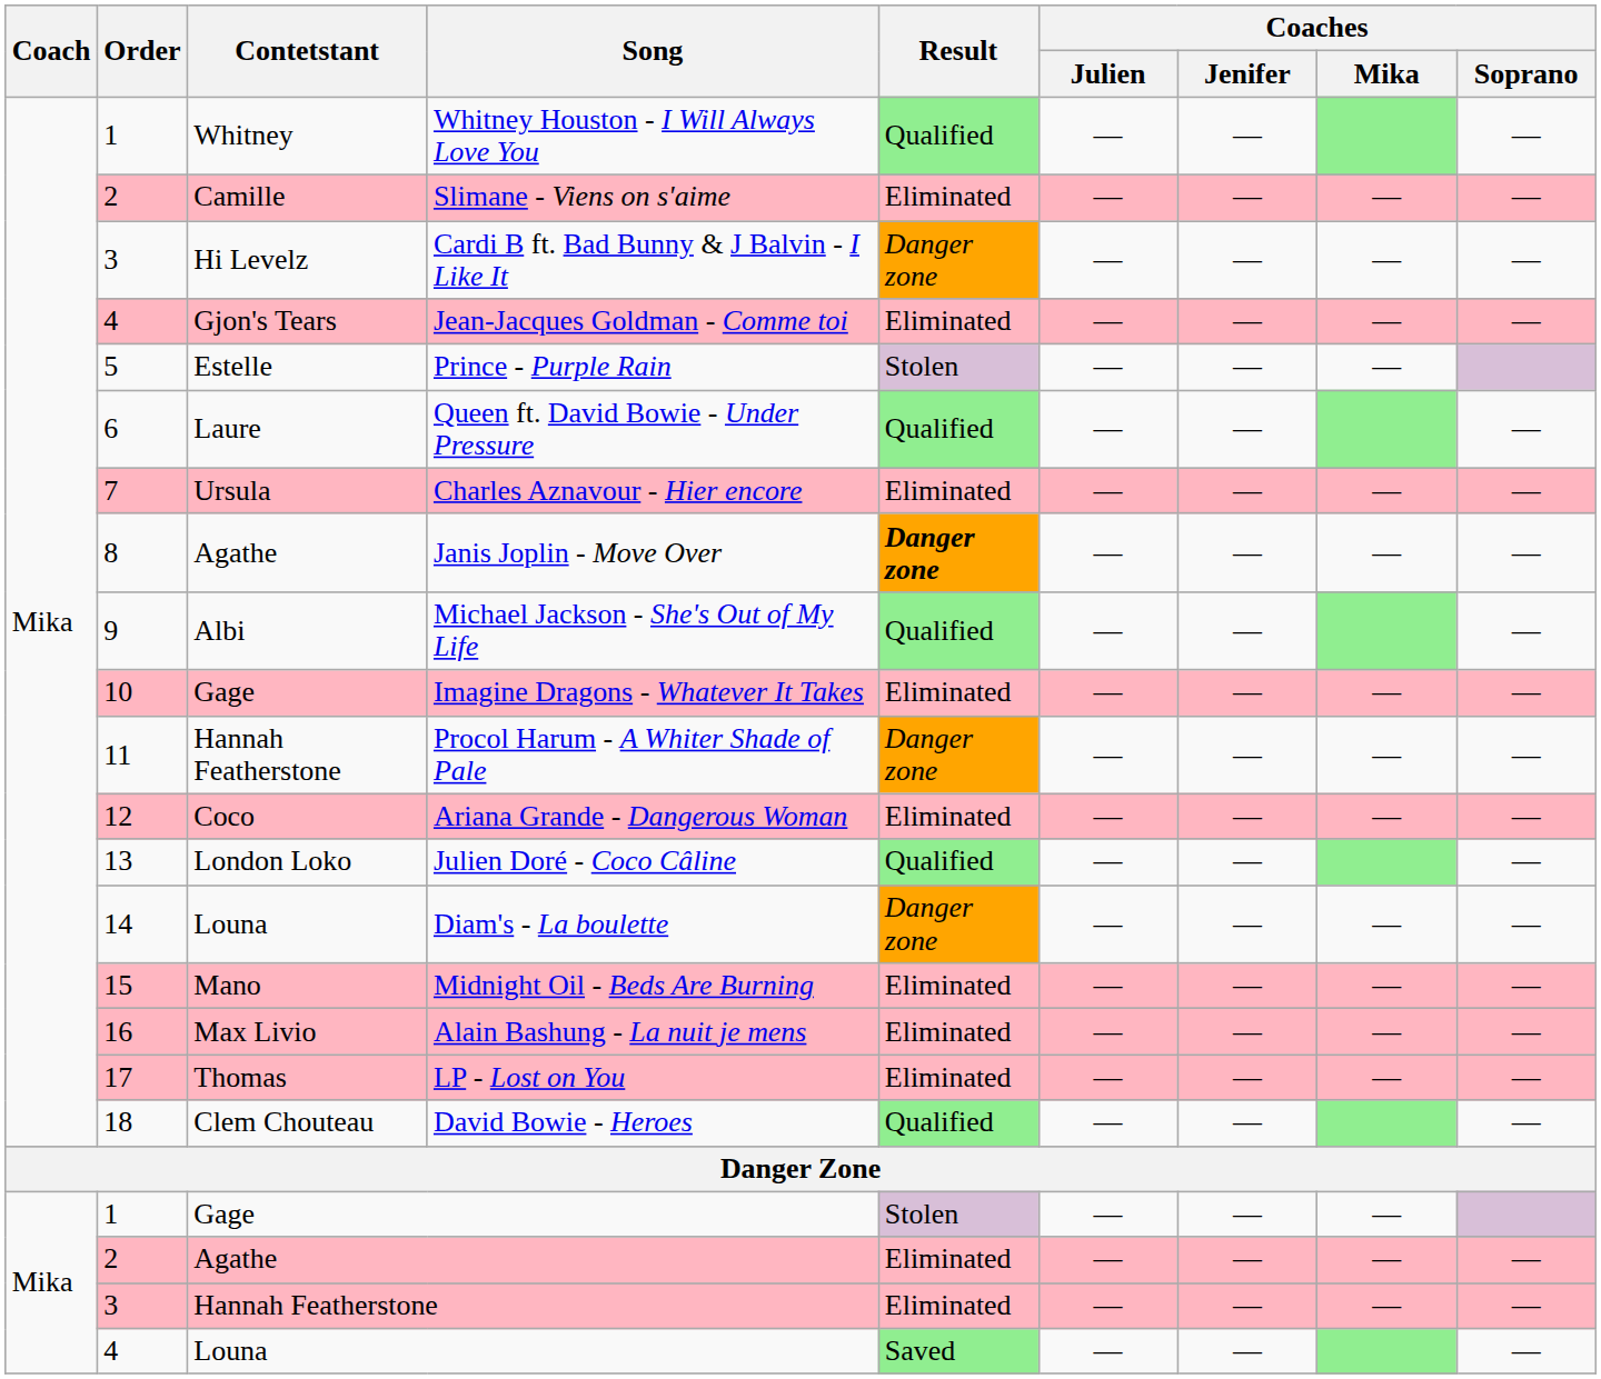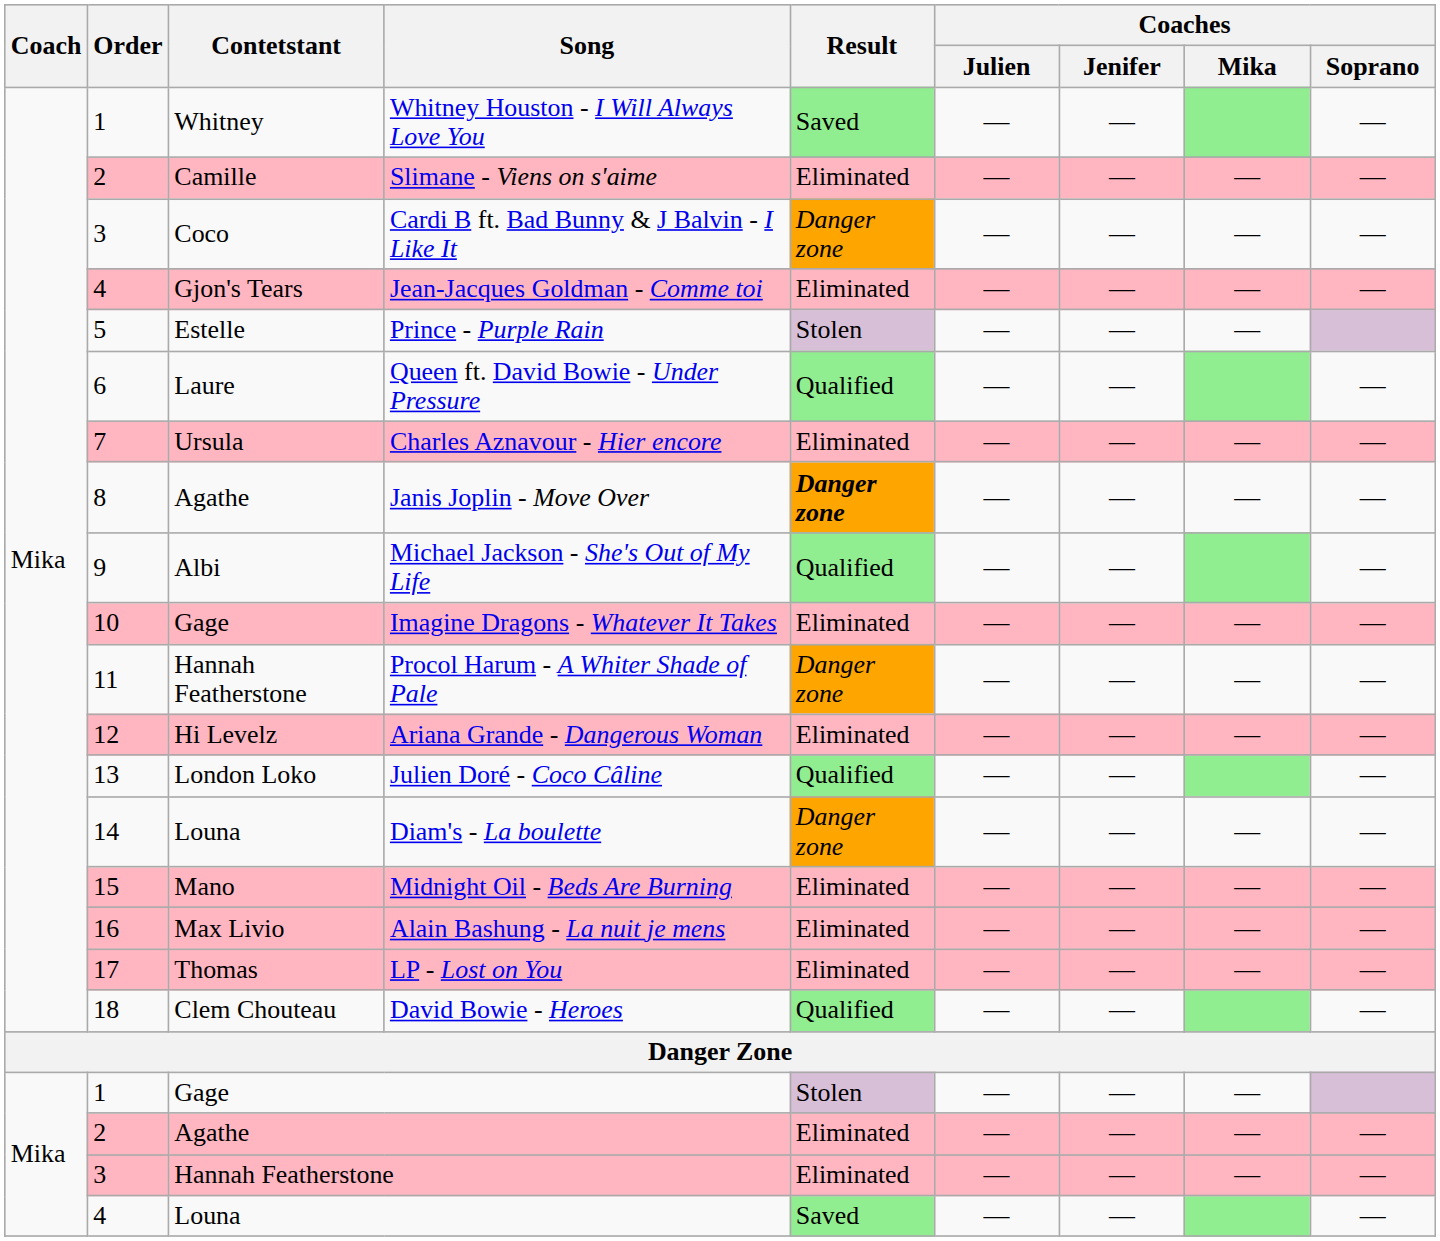 <table class="wikitable" style="width:100%;">
 <tr>
 <th rowspan="2">Coach</th>
 <th rowspan="2" scope="col">Order</th>
 <th rowspan="2" scope="col">Contetstant</th>
 <th rowspan="2" scope="col">Song</th>
 <th rowspan="2">Result</th>
 <th colspan="4" scope="col">Coaches</th>
 </tr>
 <tr>
 <th scope="col" width="70">Julien</th>
 <th scope="col" width="70">Jenifer</th>
 <th scope="col" width="70">Mika</th>
 <th scope="col" width="70">Soprano</th>
 </tr>
 <tr>
 <td rowspan="18">Mika</td>
 <td>1</td>
 <td>Whitney</td>
 <td><a href='#'>Whitney Houston</a> - <em><a href='#'>I Will Always Love You</a></em></td>
-<td style="background:#90EE90;">Qualified</td>
+<td style="background:#90EE90;">Saved</td>
 <td style="text-align:center;">—</td>
 <td style="text-align:center;">—</td>
 <td style="background:#90EE90;text-align:center"><strong></strong></td>
 <td style="text-align:center;">—</td>
 </tr>
 <tr style="background:lightpink">
 <td>2</td>
 <td>Camille</td>
 <td><a href='#'>Slimane</a> - <em>Viens on s'aime</em></td>
 <td>Eliminated</td>
 <td style="text-align:center;">—</td>
 <td style="text-align:center;">—</td>
 <td style="text-align:center;">—</td>
 <td style="text-align:center;">—</td>
 </tr>
 <tr>
 <td>3</td>
-<td>Hi Levelz</td>
+<td>Coco</td>
 <td><a href='#'>Cardi B</a> ft. <a href='#'>Bad Bunny</a> & <a href='#'>J Balvin</a> - <em><a href='#'>I Like It</a></em></td>
 <td style="background:orange;"><em>Danger zone</em></td>
 <td style="text-align:center;">—</td>
 <td style="text-align:center;">—</td>
 <td style="text-align:center;">—</td>
 <td style="text-align:center;">—</td>
 </tr>
 <tr style="background:lightpink">
 <td>4</td>
 <td>Gjon's Tears</td>
 <td><a href='#'>Jean-Jacques Goldman</a> - <em><a href='#'>Comme toi</a></em></td>
 <td>Eliminated</td>
 <td style="text-align:center;">—</td>
 <td style="text-align:center;">—</td>
 <td style="text-align:center;">—</td>
 <td style="text-align:center;">—</td>
 </tr>
 <tr>
 <td>5</td>
 <td>Estelle</td>
 <td><a href='#'>Prince</a> - <em><a href='#'>Purple Rain</a></em></td>
 <td style="background:thistle;">Stolen</td>
 <td style="text-align:center;">—</td>
 <td style="text-align:center;">—</td>
 <td style="text-align:center;">—</td>
 <td style="background:thistle;text-align:center"><strong></strong></td>
 </tr>
 <tr>
 <td>6</td>
 <td>Laure</td>
 <td><a href='#'>Queen</a> ft. <a href='#'>David Bowie</a>  - <em><a href='#'>Under Pressure</a></em></td>
 <td style="background:#90EE90;">Qualified</td>
 <td style="text-align:center;">—</td>
 <td style="text-align:center;">—</td>
 <td style="background:#90EE90;text-align:center"><strong></strong></td>
 <td style="text-align:center;">—</td>
 </tr>
 <tr style="background:lightpink">
 <td>7</td>
 <td>Ursula</td>
 <td><a href='#'>Charles Aznavour</a> - <em><a href='#'>Hier encore</a></em></td>
 <td>Eliminated</td>
 <td style="text-align:center;">—</td>
 <td style="text-align:center;">—</td>
 <td style="text-align:center;">—</td>
 <td style="text-align:center;">—</td>
 </tr>
 <tr>
 <td>8</td>
 <td>Agathe</td>
 <td><a href='#'>Janis Joplin</a> - <em>Move Over</em></td>
 <td style="background:orange;"><strong><em>Danger zone</em></strong></td>
 <td style="text-align:center;">—</td>
 <td style="text-align:center;">—</td>
 <td style="text-align:center;">—</td>
 <td style="text-align:center;">—</td>
 </tr>
 <tr>
 <td>9</td>
 <td>Albi</td>
 <td><a href='#'>Michael Jackson</a> - <em><a href='#'>She's Out of My Life</a></em></td>
 <td style="background:#90EE90;">Qualified</td>
 <td style="text-align:center;">—</td>
 <td style="text-align:center;">—</td>
 <td style="background:#90EE90;text-align:center"><strong></strong></td>
 <td style="text-align:center;">—</td>
 </tr>
 <tr style="background:lightpink">
 <td>10</td>
 <td>Gage</td>
 <td><a href='#'>Imagine Dragons</a> - <em><a href='#'>Whatever It Takes</a></em></td>
 <td>Eliminated</td>
 <td style="text-align:center;">—</td>
 <td style="text-align:center;">—</td>
 <td style="text-align:center;">—</td>
 <td style="text-align:center;">—</td>
 </tr>
 <tr>
 <td>11</td>
 <td>Hannah Featherstone</td>
 <td><a href='#'>Procol Harum</a> - <em><a href='#'>A Whiter Shade of Pale</a></em></td>
 <td style="background:orange;"><em>Danger zone</em></td>
 <td style="text-align:center;">—</td>
 <td style="text-align:center;">—</td>
 <td style="text-align:center;">—</td>
 <td style="text-align:center;">—</td>
 </tr>
 <tr style="background:lightpink">
 <td>12</td>
-<td>Coco</td>
+<td>Hi Levelz</td>
 <td><a href='#'>Ariana Grande</a> - <em><a href='#'>Dangerous Woman</a></em></td>
 <td>Eliminated</td>
 <td style="text-align:center;">—</td>
 <td style="text-align:center;">—</td>
 <td style="text-align:center;">—</td>
 <td style="text-align:center;">—</td>
 </tr>
 <tr>
 <td>13</td>
 <td>London Loko</td>
 <td><a href='#'>Julien Doré</a> - <em><a href='#'>Coco Câline</a></em></td>
 <td style="background:#90EE90;">Qualified</td>
 <td style="text-align:center;">—</td>
 <td style="text-align:center;">—</td>
 <td style="background:#90EE90;text-align:center"><strong></strong></td>
 <td style="text-align:center;">—</td>
 </tr>
 <tr>
 <td>14</td>
 <td>Louna</td>
 <td><a href='#'>Diam's</a> - <em><a href='#'>La boulette</a></em></td>
 <td style="background:orange;"><em>Danger zone</em></td>
 <td style="text-align:center;">—</td>
 <td style="text-align:center;">—</td>
 <td style="text-align:center;">—</td>
 <td style="text-align:center;">—</td>
 </tr>
 <tr style="background:lightpink">
 <td>15</td>
 <td>Mano</td>
 <td><a href='#'>Midnight Oil</a> - <em><a href='#'>Beds Are Burning</a></em></td>
 <td>Eliminated</td>
 <td style="text-align:center;">—</td>
 <td style="text-align:center;">—</td>
 <td style="text-align:center;">—</td>
 <td style="text-align:center;">—</td>
 </tr>
 <tr style="background:lightpink">
 <td>16</td>
 <td>Max Livio</td>
 <td><a href='#'>Alain Bashung</a> - <em><a href='#'>La nuit je mens</a></em></td>
 <td>Eliminated</td>
 <td style="text-align:center;">—</td>
 <td style="text-align:center;">—</td>
 <td style="text-align:center;">—</td>
 <td style="text-align:center;">—</td>
 </tr>
 <tr style="background:lightpink">
 <td>17</td>
 <td>Thomas</td>
 <td><a href='#'>LP</a> - <em><a href='#'>Lost on You</a></em></td>
 <td>Eliminated</td>
 <td style="text-align:center;">—</td>
 <td style="text-align:center;">—</td>
 <td style="text-align:center;">—</td>
 <td style="text-align:center;">—</td>
 </tr>
 <tr>
 <td>18</td>
 <td>Clem Chouteau</td>
 <td><a href='#'>David Bowie</a> - <em><a href='#'>Heroes</a></em></td>
 <td style="background:#90EE90;">Qualified</td>
 <td style="text-align:center;">—</td>
 <td style="text-align:center;">—</td>
 <td style="background:#90EE90;text-align:center"><strong></strong></td>
 <td style="text-align:center;">—</td>
 </tr>
 <tr>
 <th colspan="9" scope="col">Danger Zone</th>
 </tr>
 <tr>
 <td rowspan="4">Mika</td>
 <td>1</td>
 <td colspan="2">Gage</td>
 <td style="background:thistle;">Stolen</td>
 <td style="text-align:center;">—</td>
 <td style="text-align:center;">—</td>
 <td style="text-align:center;">—</td>
 <td style="background:thistle;text-align:center"><strong></strong></td>
 </tr>
 <tr style="background:lightpink;">
 <td>2</td>
 <td colspan="2">Agathe</td>
 <td>Eliminated</td>
 <td style="text-align:center;">—</td>
 <td style="text-align:center;">—</td>
 <td style="text-align:center;">—</td>
 <td style="text-align:center;">—</td>
 </tr>
 <tr style="background:lightpink">
 <td>3</td>
 <td colspan="2">Hannah Featherstone</td>
 <td>Eliminated</td>
 <td style="text-align:center;">—</td>
 <td style="text-align:center;">—</td>
 <td style="text-align:center;">—</td>
 <td style="text-align:center;">—</td>
 </tr>
 <tr>
 <td>4</td>
 <td colspan="2">Louna</td>
 <td style="background:#90EE90;">Saved</td>
 <td style="text-align:center;">—</td>
 <td style="text-align:center;">—</td>
 <td style="background:#90EE90;text-align:center"><strong></strong></td>
 <td style="text-align:center;">—</td>
 </tr>
 </table>
